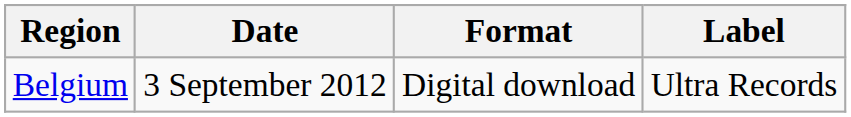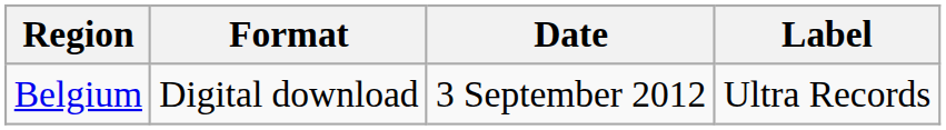 <table class=wikitable>
 <tr>
 <th>Region</th>
+<th>Format</th>
 <th>Date</th>
-<th>Format</th>
 <th>Label</th>
 </tr>
 <tr>
 <td><a href='#'>Belgium</a></td>
+<td>Digital download</td>
 <td>3 September 2012</td>
-<td>Digital download</td>
 <td>Ultra Records</td>
 </tr>
 </table>
